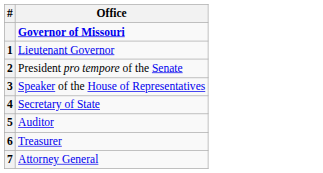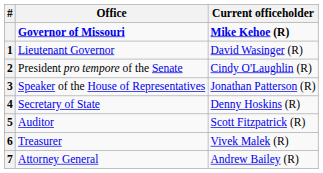 <table class=wikitable>
 <tr>
 <th>#</th>
 <th>Office</th>
+<th>Current officeholder</th>
 </tr>
 <tr>
 <th></th>
 <td><strong><a href='#'>Governor of Missouri</a></strong></td>
+<td><strong><a href='#'>Mike Kehoe</a> (R)</strong></td>
 </tr>
 <tr>
 <th>1</th>
 <td><a href='#'>Lieutenant Governor</a></td>
+<td><a href='#'>David Wasinger</a> (R)</td>
 </tr>
 <tr>
 <th>2</th>
 <td>President <em>pro tempore</em> of the <a href='#'>Senate</a></td>
+<td><a href='#'>Cindy O'Laughlin</a> (R)</td>
 </tr>
 <tr>
 <th>3</th>
 <td><a href='#'>Speaker</a> of the <a href='#'>House of Representatives</a></td>
+<td><a href='#'>Jonathan Patterson</a> (R)</td>
 </tr>
 <tr>
 <th>4</th>
 <td><a href='#'>Secretary of State</a></td>
+<td><a href='#'>Denny Hoskins</a> (R)</td>
 </tr>
 <tr>
 <th>5</th>
 <td><a href='#'>Auditor</a></td>
+<td><a href='#'>Scott Fitzpatrick</a> (R)</td>
 </tr>
 <tr>
 <th>6</th>
 <td><a href='#'>Treasurer</a></td>
+<td><a href='#'>Vivek Malek</a> (R)</td>
 </tr>
 <tr>
 <th>7</th>
 <td><a href='#'>Attorney General</a></td>
+<td><a href='#'>Andrew Bailey</a> (R)</td>
 </tr>
 </table>
